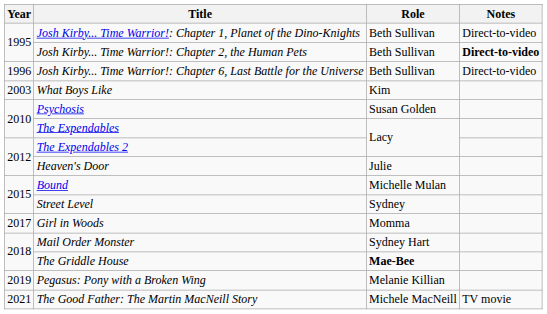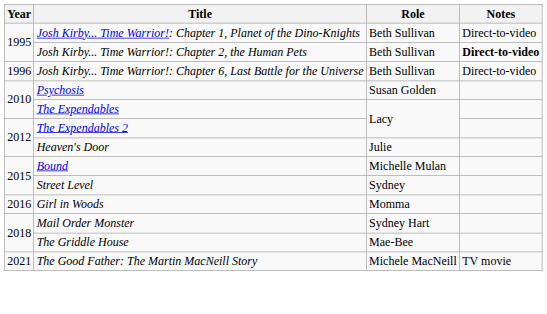 <table class="wikitable sortable">
 <tr>
 <th scope="col">Year</th>
 <th scope="col">Title</th>
 <th scope="col">Role</th>
 <th scope="col" class="unsortable">Notes</th>
 </tr>
 <tr>
 <td rowspan="2">1995</td>
 <td><em><a href='#'>Josh Kirby... Time Warrior!</a>: Chapter 1, Planet of the Dino-Knights</em></td>
 <td>Beth Sullivan</td>
 <td>Direct-to-video</td>
 </tr>
 <tr>
 <td><em>Josh Kirby... Time Warrior!: Chapter 2, the Human Pets</em></td>
 <td>Beth Sullivan</td>
 <td><strong>Direct-to-video</strong></td>
 </tr>
 <tr>
 <td>1996</td>
 <td><em>Josh Kirby... Time Warrior!: Chapter 6, Last Battle for the Universe</em></td>
 <td>Beth Sullivan</td>
 <td>Direct-to-video</td>
-</tr>
-<tr>
-<td>2003</td>
-<td><em>What Boys Like</em></td>
-<td>Kim</td>
-<td></td>
 </tr>
 <tr>
 <td rowspan="2">2010</td>
 <td><em><a href='#'>Psychosis</a></em></td>
 <td>Susan Golden</td>
 <td></td>
 </tr>
 <tr>
 <td data-sort-value="Expendables"><em><a href='#'>The Expendables</a></em></td>
 <td rowspan="2">Lacy</td>
 <td></td>
 </tr>
 <tr>
 <td rowspan="2">2012</td>
 <td data-sort-value="Expendables 2"><em><a href='#'>The Expendables 2</a></em></td>
 <td></td>
 </tr>
 <tr>
 <td><em>Heaven's Door</em></td>
 <td>Julie</td>
 <td></td>
 </tr>
 <tr>
 <td rowspan="2">2015</td>
 <td><em><a href='#'>Bound</a></em></td>
 <td>Michelle Mulan</td>
 <td></td>
 </tr>
 <tr>
 <td><em>Street Level</em></td>
 <td>Sydney</td>
 <td></td>
 </tr>
 <tr>
-<td>2017</td>
+<td>2016</td>
 <td><em>Girl in Woods</em></td>
 <td>Momma</td>
 <td></td>
 </tr>
 <tr>
 <td rowspan="2">2018</td>
 <td><em>Mail Order Monster</em></td>
 <td>Sydney Hart</td>
 <td></td>
 </tr>
 <tr>
 <td data-sort-value="Griddle House"><em>The Griddle House</em></td>
-<td><strong>Mae-Bee</strong></td>
-<td></td>
-</tr>
-<tr>
-<td>2019</td>
-<td><em>Pegasus: Pony with a Broken Wing</em></td>
-<td>Melanie Killian</td>
+<td>Mae-Bee</td>
 <td></td>
 </tr>
 <tr>
 <td>2021</td>
 <td><em>The Good Father: The Martin MacNeill Story</em></td>
 <td>Michele MacNeill</td>
 <td>TV movie</td>
 </tr>
 </table>
